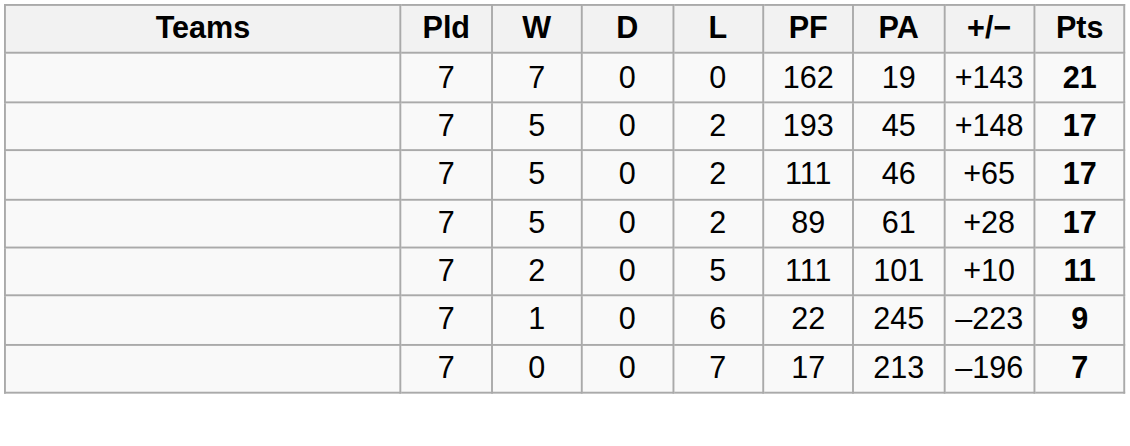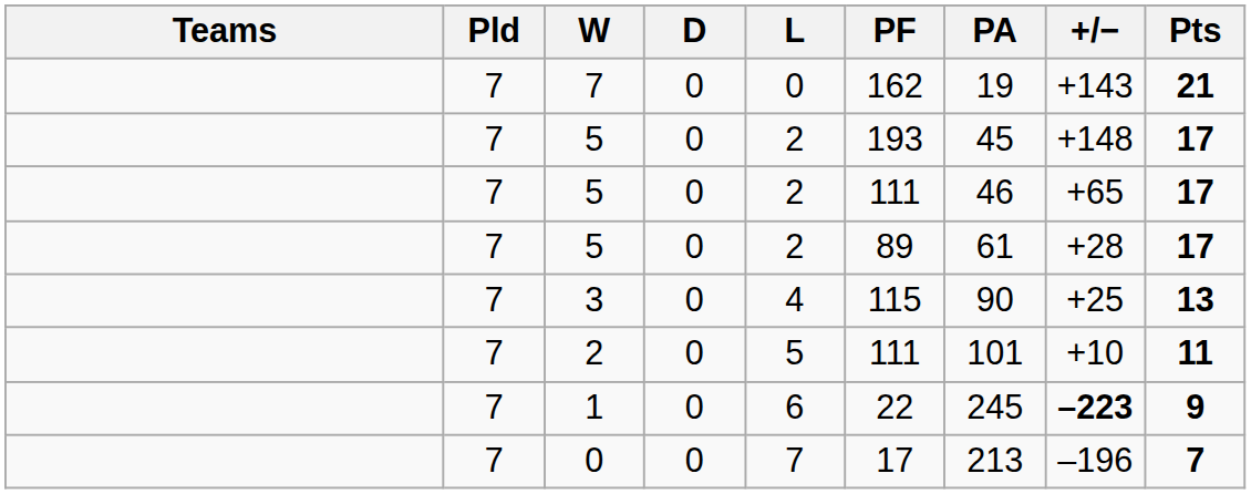 <table class="wikitable" style="text-align: center;">
 <tr>
 <th width="200">Teams</th>
 <th width="40">Pld</th>
 <th width="40">W</th>
 <th width="40">D</th>
 <th width="40">L</th>
 <th width="40">PF</th>
 <th width="40">PA</th>
 <th width="40">+/−</th>
 <th width="40">Pts</th>
 </tr>
 <tr>
 <td align=left></td>
 <td>7</td>
 <td>7</td>
 <td>0</td>
 <td>0</td>
 <td>162</td>
 <td>19</td>
 <td>+143</td>
 <td><strong>21</strong></td>
 </tr>
 <tr>
 <td align=left></td>
 <td>7</td>
 <td>5</td>
 <td>0</td>
 <td>2</td>
 <td>193</td>
 <td>45</td>
 <td>+148</td>
 <td><strong>17</strong></td>
 </tr>
 <tr>
 <td align=left></td>
 <td>7</td>
 <td>5</td>
 <td>0</td>
 <td>2</td>
 <td>111</td>
 <td>46</td>
 <td>+65</td>
 <td><strong>17</strong></td>
 </tr>
 <tr>
 <td align=left></td>
 <td>7</td>
 <td>5</td>
 <td>0</td>
 <td>2</td>
 <td>89</td>
 <td>61</td>
 <td>+28</td>
 <td><strong>17</strong></td>
 </tr>
 <tr>
 <td align=left></td>
 <td>7</td>
+<td>3</td>
+<td>0</td>
+<td>4</td>
+<td>115</td>
+<td>90</td>
+<td>+25</td>
+<td><strong>13</strong></td>
+</tr>
+<tr>
+<td align=left></td>
+<td>7</td>
 <td>2</td>
 <td>0</td>
 <td>5</td>
 <td>111</td>
 <td>101</td>
 <td>+10</td>
 <td><strong>11</strong></td>
 </tr>
 <tr>
 <td align=left></td>
 <td>7</td>
 <td>1</td>
 <td>0</td>
 <td>6</td>
 <td>22</td>
 <td>245</td>
-<td>–223</td>
+<td><strong>–223</strong></td>
 <td><strong>9</strong></td>
 </tr>
 <tr>
 <td align=left></td>
 <td>7</td>
 <td>0</td>
 <td>0</td>
 <td>7</td>
 <td>17</td>
 <td>213</td>
 <td>–196</td>
 <td><strong>7</strong></td>
 </tr>
 </table>
